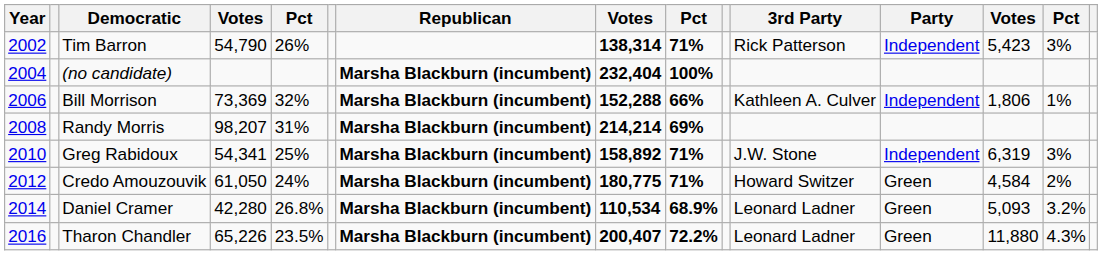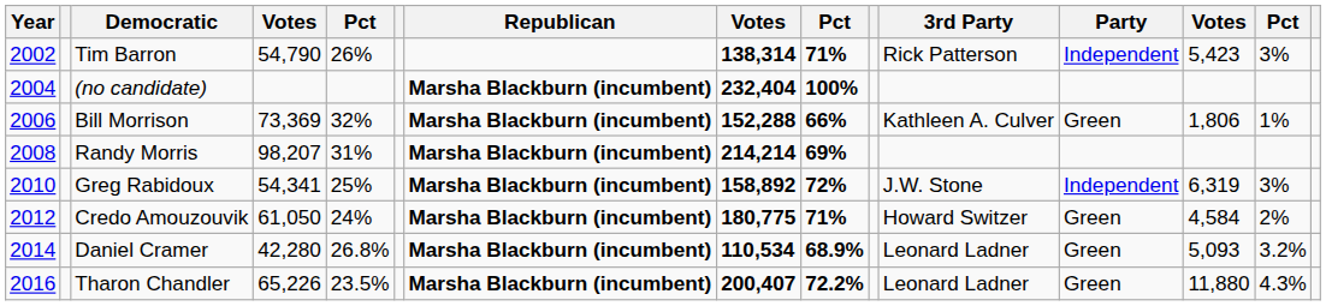 <table class="wikitable" style="margin:0.5em ; font-size:95%">
 <tr>
 <th>Year</th>
 <th></th>
 <th>Democratic</th>
 <th>Votes</th>
 <th>Pct</th>
 <th></th>
 <th>Republican</th>
 <th>Votes</th>
 <th>Pct</th>
 <th></th>
 <th>3rd Party</th>
 <th>Party</th>
 <th>Votes</th>
 <th>Pct</th>
 <th></th>
 </tr>
 <tr>
 <td><a href='#'>2002</a></td>
 <td></td>
 <td>Tim Barron</td>
 <td>54,790</td>
 <td>26%</td>
 <td></td>
 <td></td>
 <td><strong>138,314</strong></td>
 <td><strong>71%</strong></td>
 <td></td>
 <td>Rick Patterson</td>
 <td><a href='#'>Independent</a></td>
 <td>5,423</td>
 <td>3%</td>
 <td></td>
 </tr>
 <tr>
 <td><a href='#'>2004</a></td>
 <td></td>
 <td><em>(no candidate)</em></td>
 <td></td>
 <td></td>
 <td></td>
 <td><strong>Marsha Blackburn</strong> <strong>(incumbent)</strong></td>
 <td><strong>232,404</strong></td>
 <td><strong>100%</strong></td>
 <td></td>
 <td></td>
 <td></td>
 <td></td>
 <td></td>
 <td></td>
 </tr>
 <tr>
 <td><a href='#'>2006</a></td>
 <td></td>
 <td>Bill Morrison</td>
 <td>73,369</td>
 <td>32%</td>
 <td></td>
 <td><strong>Marsha Blackburn</strong> <strong>(incumbent)</strong></td>
 <td><strong>152,288</strong></td>
 <td><strong>66%</strong></td>
 <td></td>
 <td>Kathleen A. Culver</td>
-<td><a href='#'>Independent</a></td>
+<td>Green</td>
 <td>1,806</td>
 <td>1%</td>
 <td></td>
 </tr>
 <tr>
 <td><a href='#'>2008</a></td>
 <td></td>
 <td>Randy Morris</td>
 <td>98,207</td>
 <td>31%</td>
 <td></td>
 <td><strong>Marsha Blackburn</strong> <strong>(incumbent)</strong></td>
 <td><strong>214,214</strong></td>
 <td><strong>69%</strong></td>
 <td></td>
 <td></td>
 <td></td>
 <td></td>
 <td></td>
 <td></td>
 </tr>
 <tr>
 <td><a href='#'>2010</a></td>
 <td></td>
 <td>Greg Rabidoux</td>
 <td>54,341</td>
 <td>25%</td>
 <td></td>
 <td><strong>Marsha Blackburn</strong> <strong>(incumbent)</strong></td>
 <td><strong>158,892</strong></td>
-<td><strong>71%</strong></td>
+<td><strong>72%</strong></td>
 <td></td>
 <td>J.W. Stone</td>
 <td><a href='#'>Independent</a></td>
 <td>6,319</td>
 <td>3%</td>
 <td></td>
 </tr>
 <tr>
 <td><a href='#'>2012</a></td>
 <td></td>
 <td>Credo Amouzouvik</td>
 <td>61,050</td>
 <td>24%</td>
 <td></td>
 <td><strong>Marsha Blackburn</strong> <strong>(incumbent)</strong></td>
 <td><strong>180,775</strong></td>
 <td><strong>71%</strong></td>
 <td></td>
 <td>Howard Switzer</td>
 <td>Green</td>
 <td>4,584</td>
 <td>2%</td>
 <td></td>
 </tr>
 <tr>
 <td><a href='#'>2014</a></td>
 <td></td>
 <td>Daniel Cramer</td>
 <td>42,280</td>
 <td>26.8%</td>
 <td></td>
 <td><strong>Marsha Blackburn</strong> <strong>(incumbent)</strong></td>
 <td><strong>110,534</strong></td>
 <td><strong>68.9%</strong></td>
 <td></td>
 <td>Leonard Ladner</td>
 <td>Green</td>
 <td>5,093</td>
 <td>3.2%</td>
 <td></td>
 </tr>
 <tr>
 <td><a href='#'>2016</a></td>
 <td></td>
 <td>Tharon Chandler</td>
 <td>65,226</td>
 <td>23.5%</td>
 <td></td>
 <td><strong>Marsha Blackburn</strong> <strong>(incumbent)</strong></td>
 <td><strong>200,407</strong></td>
 <td><strong>72.2%</strong></td>
 <td></td>
 <td>Leonard Ladner</td>
 <td>Green</td>
 <td>11,880</td>
 <td>4.3%</td>
 <td></td>
 </tr>
 </table>
